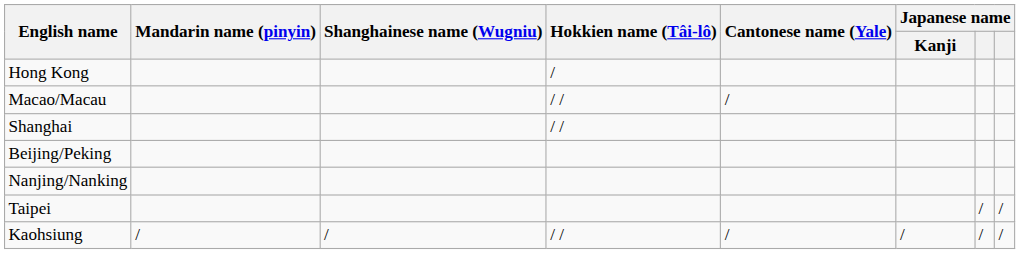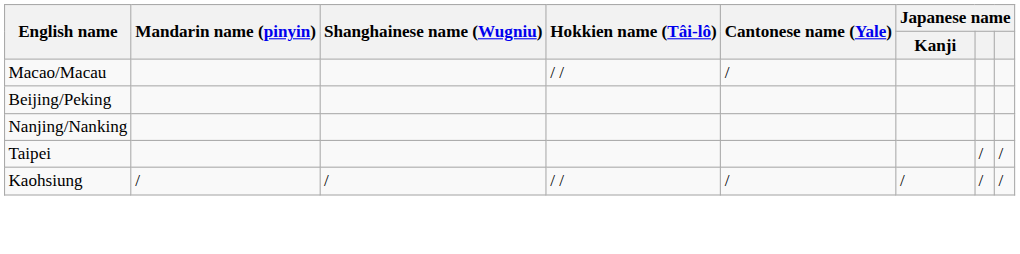 <table class="wikitable">
 <tr>
 <th rowspan="2">English name</th>
 <th rowspan="2">Mandarin name (<a href='#'>pinyin</a>)</th>
 <th rowspan="2">Shanghainese name (<a href='#'>Wugniu</a>)</th>
 <th rowspan="2">Hokkien name (<a href='#'>Tâi-lô</a>)</th>
 <th rowspan="2">Cantonese name (<a href='#'>Yale</a>)</th>
 <th colspan="3">Japanese name</th>
 </tr>
 <tr>
 <th>Kanji</th>
 <th></th>
 <th></th>
 </tr>
 <tr>
-<td>Hong Kong</td>
-<td></td>
-<td></td>
-<td> / </td>
-<td></td>
-<td></td>
-<td></td>
-<td></td>
-</tr>
-<tr>
 <td>Macao/Macau</td>
 <td></td>
 <td></td>
 <td> /  / </td>
 <td> / </td>
-<td></td>
-<td></td>
-<td></td>
-</tr>
-<tr>
-<td>Shanghai</td>
-<td></td>
-<td></td>
-<td> /  / </td>
-<td></td>
 <td></td>
 <td></td>
 <td></td>
 </tr>
 <tr>
 <td>Beijing/Peking</td>
 <td></td>
 <td></td>
 <td></td>
 <td></td>
 <td></td>
 <td></td>
 <td></td>
 </tr>
 <tr>
 <td>Nanjing/Nanking</td>
 <td></td>
 <td></td>
 <td></td>
 <td></td>
 <td></td>
 <td></td>
 <td></td>
 </tr>
 <tr>
 <td>Taipei</td>
 <td></td>
 <td></td>
 <td></td>
 <td></td>
 <td></td>
 <td> / </td>
 <td> / </td>
 </tr>
 <tr>
 <td>Kaohsiung</td>
 <td> / </td>
 <td> / </td>
 <td> /  / </td>
 <td> / </td>
 <td> / </td>
 <td> / </td>
 <td> / </td>
 </tr>
 </table>
